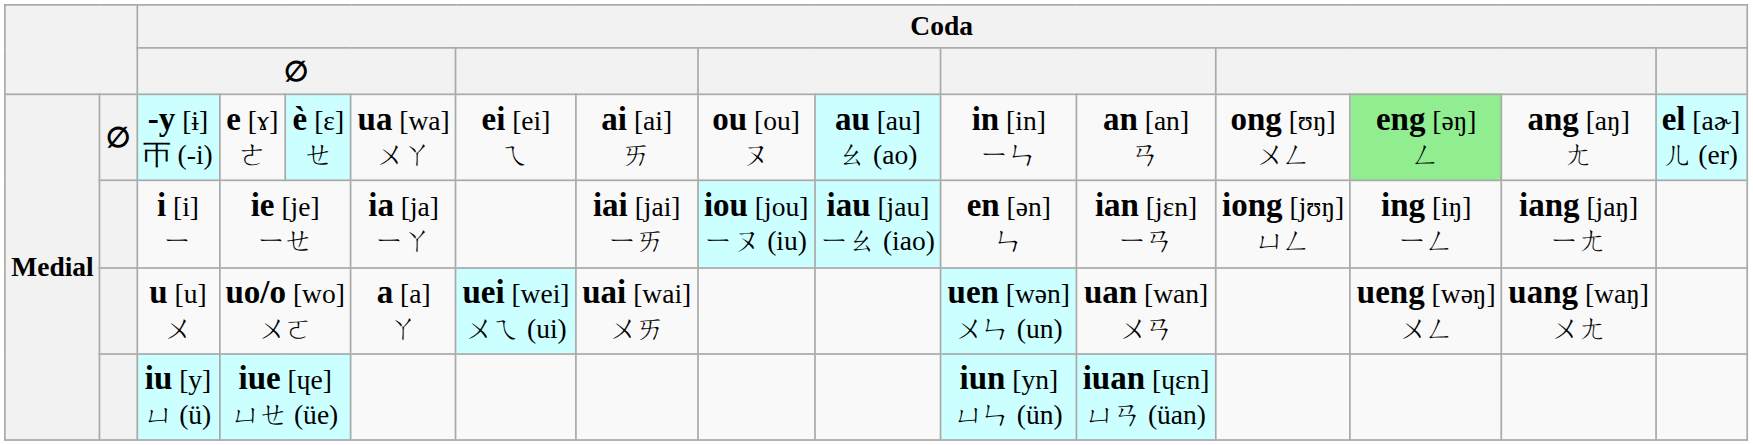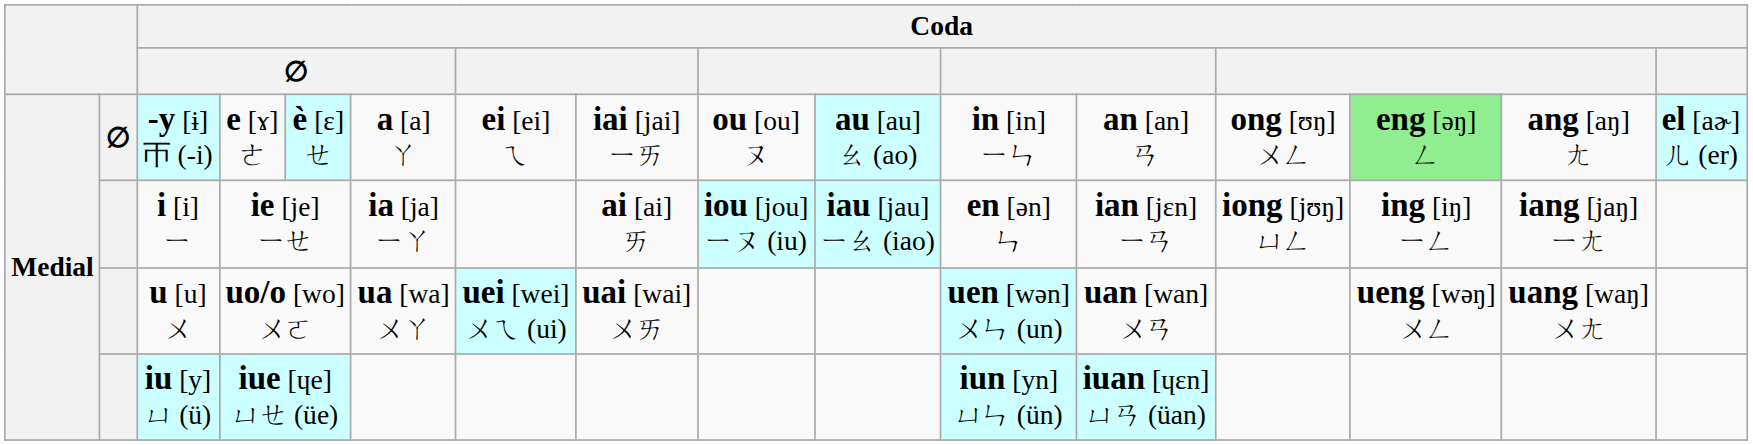 <table class="wikitable" style="text-align:center;">
 <tr>
 <th colspan=2 rowspan=2></th>
 <th colspan=14>Coda</th>
 </tr>
 <tr>
 <th colspan=4>∅</th>
 <th colspan=2></th>
 <th colspan=2></th>
 <th colspan=2></th>
 <th colspan=3></th>
 <th></th>
 </tr>
 <tr>
 <th rowspan=4>Medial</th>
 <th>∅</th>
 <td bgcolor=#ccffff><strong><big>-y</big></strong> [ɨ]<br>ㄭ (-i)</td>
 <td><strong><big>e</big></strong> [ɤ]<br>ㄜ</td>
 <td bgcolor=#ccffff><strong><big>è</big></strong> [ɛ]<br>ㄝ</td>
-<td><strong><big>ua</big></strong> [wa]<br>ㄨㄚ</td>
+<td><strong><big>a</big></strong> [a]<br>ㄚ</td>
 <td><strong><big>ei</big></strong> [ei]<br>ㄟ</td>
-<td><strong><big>ai</big></strong> [ai]<br>ㄞ</td>
+<td><strong><big>iai</big></strong> [jai]<br>ㄧㄞ</td>
 <td><strong><big>ou</big></strong> [ou]<br>ㄡ</td>
 <td bgcolor=#ccffff><strong><big>au</big></strong> [au]<br>ㄠ (ao)</td>
 <td><strong><big>in</big></strong> [in]<br>ㄧㄣ</td>
 <td><strong><big>an</big></strong> [an]<br>ㄢ</td>
 <td><strong><big>ong</big></strong> [ʊŋ]<br>ㄨㄥ</td>
 <td style="background: lightgreen;"><strong><big>eng</big></strong> [əŋ]<br>ㄥ</td>
 <td><strong><big>ang</big></strong> [aŋ]<br>ㄤ</td>
 <td bgcolor=#ccffff><strong><big>el</big></strong> [aɚ]<br>ㄦ (er)</td>
 </tr>
 <tr>
 <th></th>
 <td><strong><big>i</big></strong> [i]<br>ㄧ</td>
 <td colspan=2><strong><big>ie</big></strong> [je]<br>ㄧㄝ</td>
 <td><strong><big>ia</big></strong> [ja]<br>ㄧㄚ</td>
 <td></td>
-<td><strong><big>iai</big></strong> [jai]<br>ㄧㄞ</td>
+<td><strong><big>ai</big></strong> [ai]<br>ㄞ</td>
 <td bgcolor=#ccffff><strong><big>iou</big></strong> [jou]<br>ㄧㄡ (iu)</td>
 <td bgcolor=#ccffff><strong><big>iau</big></strong> [jau]<br>ㄧㄠ (iao)</td>
 <td><strong><big>en</big></strong> [ən]<br>ㄣ</td>
 <td><strong><big>ian</big></strong> [jɛn]<br>ㄧㄢ</td>
 <td><strong><big>iong</big></strong> [jʊŋ]<br>ㄩㄥ</td>
 <td><strong><big>ing</big></strong> [iŋ]<br>ㄧㄥ</td>
 <td><strong><big>iang</big></strong> [jaŋ]<br>ㄧㄤ</td>
 <td></td>
 </tr>
 <tr>
 <th></th>
 <td><strong><big>u</big></strong> [u]<br>ㄨ</td>
 <td colspan=2><strong><big>uo/o</big></strong> [wo]<br>ㄨㄛ</td>
-<td><strong><big>a</big></strong> [a]<br>ㄚ</td>
+<td><strong><big>ua</big></strong> [wa]<br>ㄨㄚ</td>
 <td bgcolor=#ccffff><strong><big>uei</big></strong> [wei]<br>ㄨㄟ (ui)</td>
 <td><strong><big>uai</big></strong> [wai]<br>ㄨㄞ</td>
 <td></td>
 <td></td>
 <td bgcolor=#ccffff><strong><big>uen</big></strong> [wən]<br>ㄨㄣ (un)</td>
 <td><strong><big>uan</big></strong> [wan]<br>ㄨㄢ</td>
 <td></td>
 <td><strong><big>ueng</big></strong> [wəŋ]<br>ㄨㄥ</td>
 <td><strong><big>uang</big></strong> [waŋ]<br>ㄨㄤ</td>
 <td></td>
 </tr>
 <tr>
 <th></th>
 <td bgcolor=#ccffff><strong><big>iu</big></strong> [y]<br>ㄩ (ü)</td>
 <td colspan=2 bgcolor=#ccffff><strong><big>iue</big></strong> [ɥe]<br>ㄩㄝ (üe)</td>
 <td></td>
 <td></td>
 <td></td>
 <td></td>
 <td></td>
 <td bgcolor=#ccffff><strong><big>iun</big></strong> [yn]<br>ㄩㄣ (ün)</td>
 <td bgcolor=#ccffff><strong><big>iuan</big></strong> [ɥɛn]<br>ㄩㄢ (üan)</td>
 <td></td>
 <td></td>
 <td></td>
 <td></td>
 </tr>
 </table>
